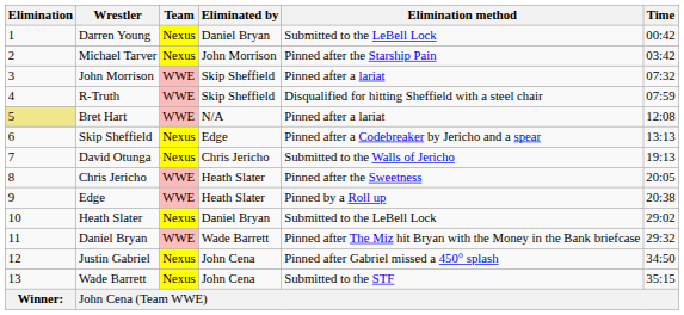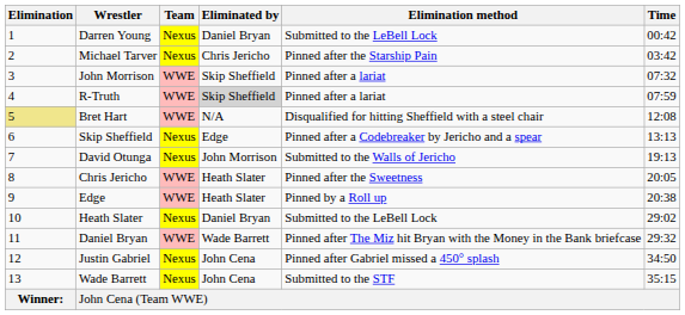 <table class="wikitable" border="1">
 <tr>
 <th>Elimination</th>
 <th>Wrestler</th>
 <th>Team</th>
 <th>Eliminated by</th>
 <th>Elimination method</th>
 <th>Time</th>
 </tr>
 <tr>
 <td>1</td>
 <td>Darren Young</td>
 <td bgcolor=yellow>Nexus</td>
 <td>Daniel Bryan</td>
 <td>Submitted to the <a href='#'>LeBell Lock</a></td>
 <td>00:42</td>
 </tr>
 <tr>
 <td>2</td>
 <td>Michael Tarver</td>
 <td bgcolor=yellow>Nexus</td>
-<td>John Morrison</td>
+<td>Chris Jericho</td>
 <td>Pinned after the <a href='#'>Starship Pain</a></td>
 <td>03:42</td>
 </tr>
 <tr>
 <td>3</td>
 <td>John Morrison</td>
 <td bgcolor=#FFBBBB>WWE</td>
 <td>Skip Sheffield</td>
 <td>Pinned after a <a href='#'>lariat</a></td>
 <td>07:32</td>
 </tr>
 <tr>
 <td>4</td>
 <td>R-Truth</td>
 <td bgcolor=#FFBBBB>WWE</td>
-<td>Skip Sheffield</td>
-<td>Disqualified for hitting Sheffield with a steel chair</td>
+<td style="background: lightgrey;">Skip Sheffield</td>
+<td>Pinned after a lariat</td>
 <td>07:59</td>
 </tr>
 <tr>
 <td style="background: khaki;">5</td>
 <td>Bret Hart</td>
 <td bgcolor=#FFBBBB>WWE</td>
 <td>N/A</td>
-<td>Pinned after a lariat</td>
+<td>Disqualified for hitting Sheffield with a steel chair</td>
 <td>12:08</td>
 </tr>
 <tr>
 <td>6</td>
 <td>Skip Sheffield</td>
 <td bgcolor=yellow>Nexus</td>
 <td>Edge</td>
 <td>Pinned after a <a href='#'>Codebreaker</a> by Jericho and a <a href='#'>spear</a></td>
 <td>13:13</td>
 </tr>
 <tr>
 <td>7</td>
 <td>David Otunga</td>
 <td bgcolor=yellow>Nexus</td>
-<td>Chris Jericho</td>
+<td>John Morrison</td>
 <td>Submitted to the <a href='#'>Walls of Jericho</a></td>
 <td>19:13</td>
 </tr>
 <tr>
 <td>8</td>
 <td>Chris Jericho</td>
 <td bgcolor=#FFBBBB>WWE</td>
 <td>Heath Slater</td>
 <td>Pinned after the <a href='#'>Sweetness</a></td>
 <td>20:05</td>
 </tr>
 <tr>
 <td>9</td>
 <td>Edge</td>
 <td bgcolor=#FFBBBB>WWE</td>
 <td>Heath Slater</td>
 <td>Pinned by a <a href='#'>Roll up</a></td>
 <td>20:38</td>
 </tr>
 <tr>
 <td>10</td>
 <td>Heath Slater</td>
 <td bgcolor=yellow>Nexus</td>
 <td>Daniel Bryan</td>
 <td>Submitted to the LeBell Lock</td>
 <td>29:02</td>
 </tr>
 <tr>
 <td>11</td>
 <td>Daniel Bryan</td>
 <td bgcolor=#FFBBBB>WWE</td>
 <td>Wade Barrett</td>
 <td>Pinned after <a href='#'>The Miz</a> hit Bryan with the Money in the Bank briefcase</td>
 <td>29:32</td>
 </tr>
 <tr>
 <td>12</td>
 <td>Justin Gabriel</td>
 <td bgcolor=yellow>Nexus</td>
 <td>John Cena</td>
 <td>Pinned after Gabriel missed a <a href='#'>450° splash</a></td>
 <td>34:50</td>
 </tr>
 <tr>
 <td>13</td>
 <td>Wade Barrett</td>
 <td bgcolor=yellow>Nexus</td>
 <td>John Cena</td>
 <td>Submitted to the <a href='#'>STF</a></td>
 <td>35:15</td>
 </tr>
 <tr>
 <th>Winner:</th>
 <td colspan="5" bgcolor="#f2f2f2">John Cena (Team WWE)</td>
 </tr>
 </table>
